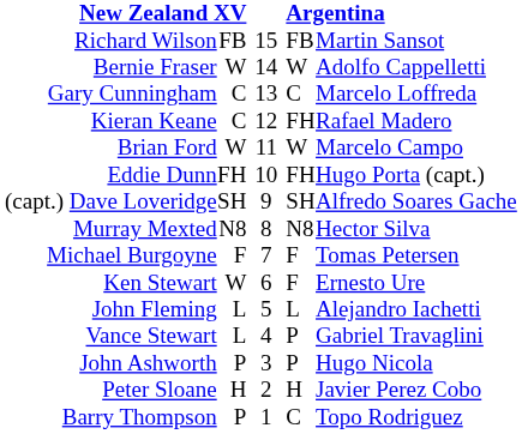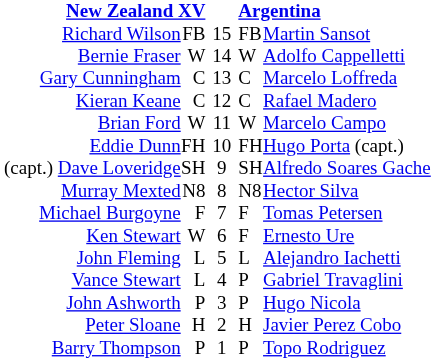 <table width="100%" style="font-size: 90%; " cellspacing="0" cellpadding="0" align=center>
 <tr>
 <td width=41%; text-align=right></td>
 <td width=3%; text-align:right></td>
 <td width=4%; text-align:center></td>
 <td width=3%; text-align:left></td>
 <td width=49%; text-align:left></td>
 </tr>
 <tr>
 <td colspan=2; align=right><strong><a href='#'>New Zealand XV</a></strong></td>
 <td></td>
 <td colspan=2;><strong><a href='#'>Argentina</a></strong></td>
 </tr>
 <tr>
 <td align=right><a href='#'>Richard Wilson</a></td>
 <td align=right>FB</td>
 <td align=center>15</td>
 <td>FB</td>
 <td><a href='#'>Martin Sansot</a></td>
 </tr>
 <tr>
 <td align=right><a href='#'>Bernie Fraser</a></td>
 <td align=right>W</td>
 <td align=center>14</td>
 <td>W</td>
 <td><a href='#'>Adolfo Cappelletti</a></td>
 </tr>
 <tr>
 <td align=right><a href='#'>Gary Cunningham</a></td>
 <td align=right>C</td>
 <td align=center>13</td>
 <td>C</td>
 <td><a href='#'>Marcelo Loffreda</a></td>
 </tr>
 <tr>
 <td align=right><a href='#'>Kieran Keane</a></td>
 <td align=right>C</td>
 <td align=center>12</td>
-<td>FH</td>
+<td>C</td>
 <td><a href='#'>Rafael Madero</a></td>
 </tr>
 <tr>
 <td align=right><a href='#'>Brian Ford</a></td>
 <td align=right>W</td>
 <td align=center>11</td>
 <td>W</td>
 <td><a href='#'>Marcelo Campo</a></td>
 </tr>
 <tr>
 <td align=right><a href='#'>Eddie Dunn</a></td>
 <td align=right>FH</td>
 <td align=center>10</td>
 <td>FH</td>
 <td><a href='#'>Hugo Porta</a> (capt.)</td>
 </tr>
 <tr>
 <td align=right>(capt.) <a href='#'>Dave Loveridge</a></td>
 <td align=right>SH</td>
 <td align=center>9</td>
 <td>SH</td>
 <td><a href='#'>Alfredo Soares Gache</a></td>
 </tr>
 <tr>
 <td align=right><a href='#'>Murray Mexted</a></td>
 <td align=right>N8</td>
 <td align=center>8</td>
 <td>N8</td>
 <td><a href='#'>Hector Silva</a></td>
 </tr>
 <tr>
 <td align=right><a href='#'>Michael Burgoyne</a></td>
 <td align=right>F</td>
 <td align=center>7</td>
 <td>F</td>
 <td><a href='#'>Tomas Petersen</a></td>
 </tr>
 <tr>
 <td align=right><a href='#'>Ken Stewart</a></td>
 <td align=right>W</td>
 <td align=center>6</td>
 <td>F</td>
 <td><a href='#'>Ernesto Ure</a></td>
 </tr>
 <tr>
 <td align=right><a href='#'>John Fleming</a></td>
 <td align=right>L</td>
 <td align=center>5</td>
 <td>L</td>
 <td><a href='#'>Alejandro Iachetti</a></td>
 </tr>
 <tr>
 <td align=right><a href='#'>Vance Stewart</a></td>
 <td align=right>L</td>
 <td align=center>4</td>
 <td>P</td>
 <td><a href='#'>Gabriel Travaglini</a></td>
 </tr>
 <tr>
 <td align=right><a href='#'>John Ashworth</a></td>
 <td align=right>P</td>
 <td align=center>3</td>
 <td>P</td>
 <td><a href='#'>Hugo Nicola</a></td>
 </tr>
 <tr>
 <td align=right><a href='#'>Peter Sloane</a></td>
 <td align=right>H</td>
 <td align=center>2</td>
 <td>H</td>
 <td><a href='#'>Javier Perez Cobo</a></td>
 </tr>
 <tr>
 <td align=right><a href='#'>Barry Thompson</a></td>
 <td align=right>P</td>
 <td align=center>1</td>
-<td>C</td>
+<td>P</td>
 <td><a href='#'>Topo Rodriguez</a></td>
 </tr>
 </table>
